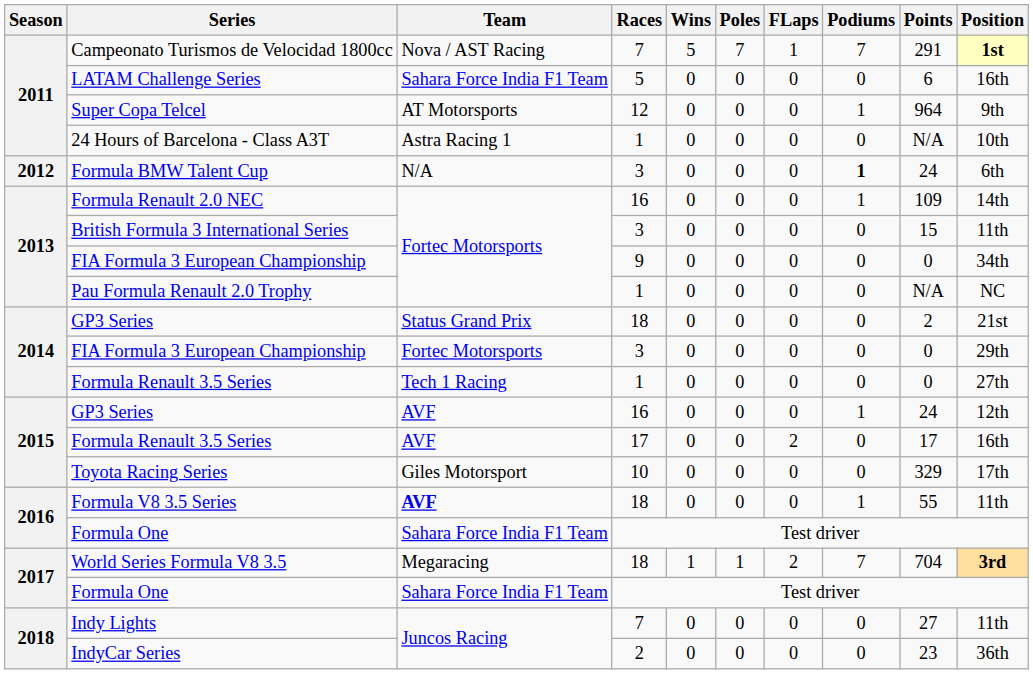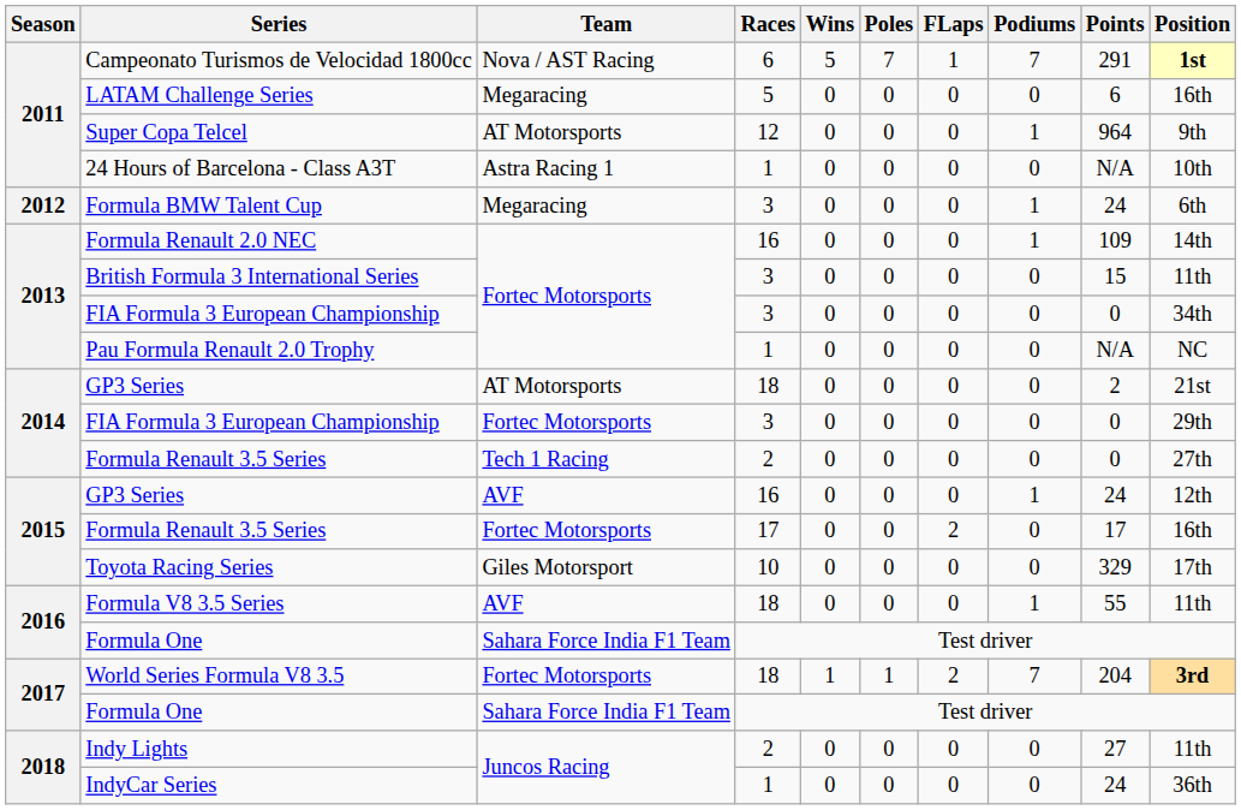 <table class="wikitable" style="font-size: 90%; text-align:center">
 <tr>
 <th>Season</th>
 <th>Series</th>
 <th>Team</th>
 <th>Races</th>
 <th>Wins</th>
 <th>Poles</th>
 <th>FLaps</th>
 <th>Podiums</th>
 <th>Points</th>
 <th>Position</th>
 </tr>
 <tr>
 <th rowspan="4">2011</th>
 <td align=left>Campeonato Turismos de Velocidad 1800cc</td>
 <td align=left>Nova / AST Racing</td>
-<td>7</td>
+<td>6</td>
 <td>5</td>
 <td>7</td>
 <td>1</td>
 <td>7</td>
 <td>291</td>
 <td style="background:#FFFFBF;"><strong>1st</strong></td>
 </tr>
 <tr>
 <td align=left><a href='#'>LATAM Challenge Series</a></td>
-<td align=left><a href='#'>Sahara Force India F1 Team</a></td>
+<td align=left>Megaracing</td>
 <td>5</td>
 <td>0</td>
 <td>0</td>
 <td>0</td>
 <td>0</td>
 <td>6</td>
 <td>16th</td>
 </tr>
 <tr>
 <td align=left><a href='#'>Super Copa Telcel</a></td>
 <td align=left>AT Motorsports</td>
 <td>12</td>
 <td>0</td>
 <td>0</td>
 <td>0</td>
 <td>1</td>
 <td>964</td>
 <td>9th</td>
 </tr>
 <tr>
 <td align=left>24 Hours of Barcelona - Class A3T</td>
 <td align=left>Astra Racing 1</td>
 <td>1</td>
 <td>0</td>
 <td>0</td>
 <td>0</td>
 <td>0</td>
 <td>N/A</td>
 <td>10th</td>
 </tr>
 <tr>
 <th>2012</th>
 <td align=left><a href='#'>Formula BMW Talent Cup</a></td>
-<td align=left>N/A</td>
+<td align=left>Megaracing</td>
 <td>3</td>
 <td>0</td>
 <td>0</td>
 <td>0</td>
-<td><strong>1</strong></td>
+<td>1</td>
 <td>24</td>
 <td>6th</td>
 </tr>
 <tr>
 <th rowspan=4>2013</th>
 <td align=left><a href='#'>Formula Renault 2.0 NEC</a></td>
 <td align=left rowspan=4><a href='#'>Fortec Motorsports</a></td>
 <td>16</td>
 <td>0</td>
 <td>0</td>
 <td>0</td>
 <td>1</td>
 <td>109</td>
 <td>14th</td>
 </tr>
 <tr>
 <td align=left><a href='#'>British Formula 3 International Series</a></td>
 <td>3</td>
 <td>0</td>
 <td>0</td>
 <td>0</td>
 <td>0</td>
 <td>15</td>
 <td>11th</td>
 </tr>
 <tr>
 <td align=left><a href='#'>FIA Formula 3 European Championship</a></td>
-<td>9</td>
+<td>3</td>
 <td>0</td>
 <td>0</td>
 <td>0</td>
 <td>0</td>
 <td>0</td>
 <td>34th</td>
 </tr>
 <tr>
 <td align=left><a href='#'>Pau Formula Renault 2.0 Trophy</a></td>
 <td>1</td>
 <td>0</td>
 <td>0</td>
 <td>0</td>
 <td>0</td>
 <td>N/A</td>
 <td>NC</td>
 </tr>
 <tr>
 <th rowspan=3>2014</th>
 <td align=left><a href='#'>GP3 Series</a></td>
-<td align=left><a href='#'>Status Grand Prix</a></td>
+<td align=left>AT Motorsports</td>
 <td>18</td>
 <td>0</td>
 <td>0</td>
 <td>0</td>
 <td>0</td>
 <td>2</td>
 <td>21st</td>
 </tr>
 <tr>
 <td align=left><a href='#'>FIA Formula 3 European Championship</a></td>
 <td align=left><a href='#'>Fortec Motorsports</a></td>
 <td>3</td>
 <td>0</td>
 <td>0</td>
 <td>0</td>
 <td>0</td>
 <td>0</td>
 <td>29th</td>
 </tr>
 <tr>
 <td align=left><a href='#'>Formula Renault 3.5 Series</a></td>
 <td align=left><a href='#'>Tech 1 Racing</a></td>
-<td>1</td>
+<td>2</td>
 <td>0</td>
 <td>0</td>
 <td>0</td>
 <td>0</td>
 <td>0</td>
 <td>27th</td>
 </tr>
 <tr>
 <th rowspan="3">2015</th>
 <td align=left><a href='#'>GP3 Series</a></td>
 <td align=left><a href='#'>AVF</a></td>
 <td>16</td>
 <td>0</td>
 <td>0</td>
 <td>0</td>
 <td>1</td>
 <td>24</td>
 <td>12th</td>
 </tr>
 <tr>
 <td align=left><a href='#'>Formula Renault 3.5 Series</a></td>
-<td align=left><a href='#'>AVF</a></td>
+<td align=left><a href='#'>Fortec Motorsports</a></td>
 <td>17</td>
 <td>0</td>
 <td>0</td>
 <td>2</td>
 <td>0</td>
 <td>17</td>
 <td>16th</td>
 </tr>
 <tr>
 <td align=left><a href='#'>Toyota Racing Series</a></td>
 <td align=left>Giles Motorsport</td>
 <td>10</td>
 <td>0</td>
 <td>0</td>
 <td>0</td>
 <td>0</td>
 <td>329</td>
 <td>17th</td>
 </tr>
 <tr>
 <th rowspan=2>2016</th>
 <td align=left><a href='#'>Formula V8 3.5 Series</a></td>
-<td align=left><strong><a href='#'>AVF</a></strong></td>
+<td align=left><a href='#'>AVF</a></td>
 <td>18</td>
 <td>0</td>
 <td>0</td>
 <td>0</td>
 <td>1</td>
 <td>55</td>
 <td>11th</td>
 </tr>
 <tr>
 <td align=left><a href='#'>Formula One</a></td>
 <td align=left><a href='#'>Sahara Force India F1 Team</a></td>
 <td colspan="7">Test driver</td>
 </tr>
 <tr>
 <th rowspan="2">2017</th>
 <td align=left><a href='#'>World Series Formula V8 3.5</a></td>
-<td align=left>Megaracing</td>
+<td align=left><a href='#'>Fortec Motorsports</a></td>
 <td>18</td>
 <td>1</td>
 <td>1</td>
 <td>2</td>
 <td>7</td>
-<td>704</td>
+<td>204</td>
 <td style="background:#FFDF9F;"><strong>3rd</strong></td>
 </tr>
 <tr>
 <td align=left><a href='#'>Formula One</a></td>
 <td align=left><a href='#'>Sahara Force India F1 Team</a></td>
 <td colspan="7">Test driver</td>
 </tr>
 <tr>
 <th rowspan=2>2018</th>
 <td align=left><a href='#'>Indy Lights</a></td>
 <td align=left rowspan=2><a href='#'>Juncos Racing</a></td>
-<td>7</td>
+<td>2</td>
 <td>0</td>
 <td>0</td>
 <td>0</td>
 <td>0</td>
 <td>27</td>
 <td>11th</td>
 </tr>
 <tr>
 <td align=left><a href='#'>IndyCar Series</a></td>
-<td>2</td>
+<td>1</td>
 <td>0</td>
 <td>0</td>
 <td>0</td>
 <td>0</td>
-<td>23</td>
+<td>24</td>
 <td>36th</td>
 </tr>
 </table>
